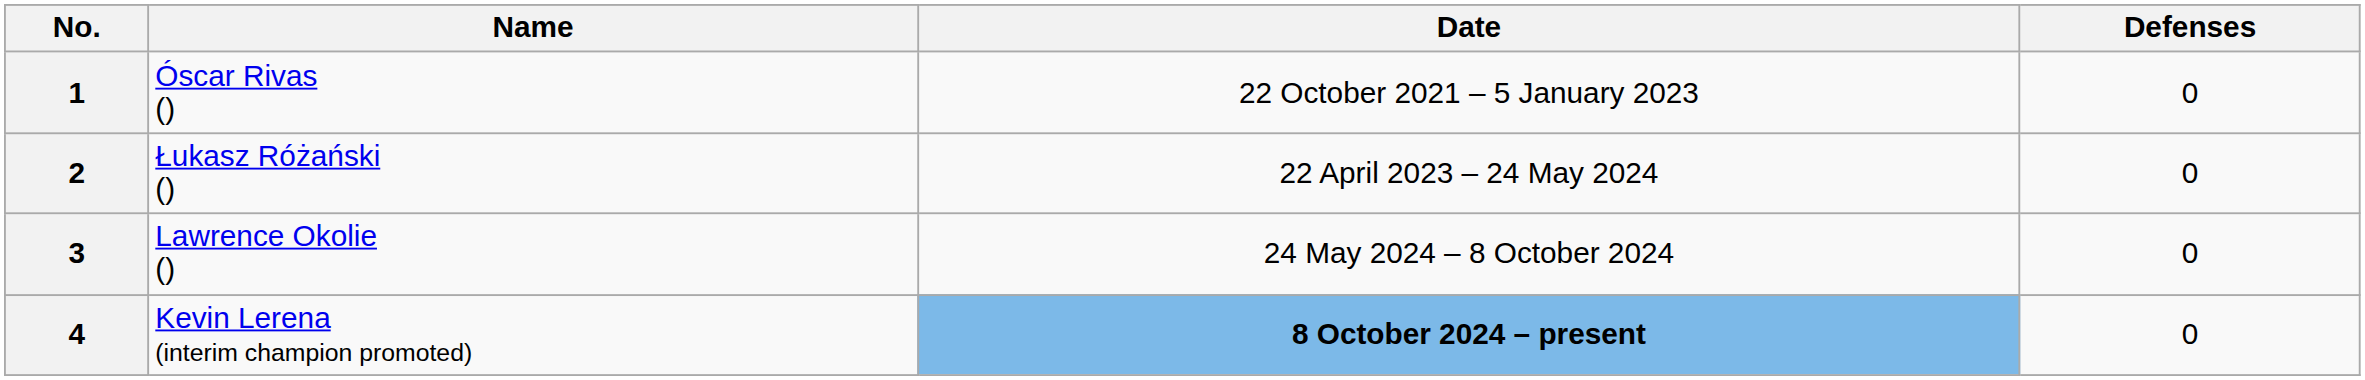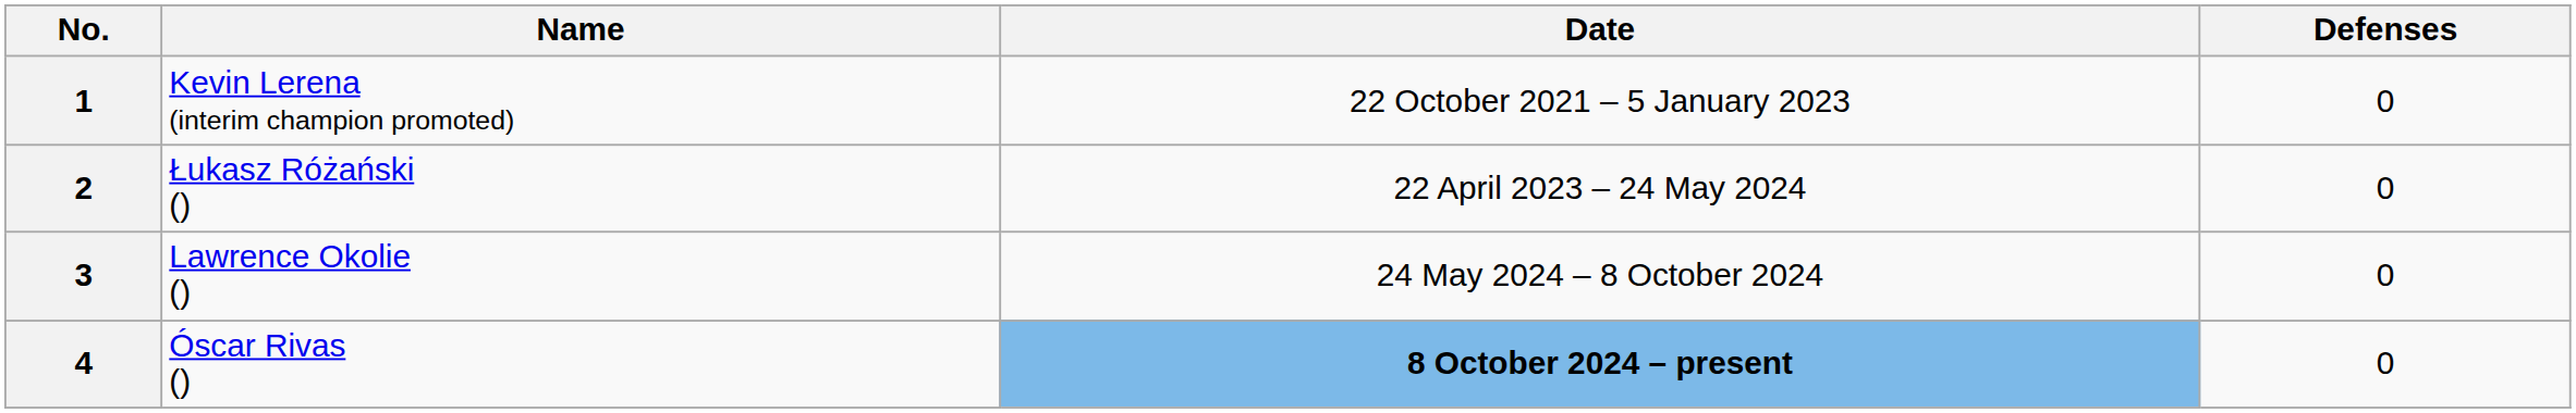 <table class="wikitable sortable" style="width:80%;">
 <tr>
 <th>No.</th>
 <th>Name</th>
 <th>Date</th>
 <th>Defenses</th>
 </tr>
 <tr style="text-align:center;">
 <th>1</th>
-<td style="text-align:left;"><a href='#'>Óscar Rivas</a><br>()</td>
+<td style="text-align:left;"><a href='#'>Kevin Lerena</a><br><small>(interim champion promoted)</small></td>
 <td>22 October 2021 – 5 January 2023</td>
 <td>0</td>
 </tr>
 <tr style="text-align:center;">
 <th>2</th>
 <td style="text-align:left;"><a href='#'>Łukasz Różański</a><br>()</td>
 <td>22 April 2023 –  24 May 2024</td>
 <td>0</td>
 </tr>
 <tr style="text-align:center;">
 <th>3</th>
 <td style="text-align:left;"><a href='#'>Lawrence Okolie</a><br>()</td>
 <td>24 May 2024 –  8 October 2024</td>
 <td>0</td>
 </tr>
 <tr style="text-align:center;">
 <th>4</th>
-<td style="text-align:left;"><a href='#'>Kevin Lerena</a><br><small>(interim champion promoted)</small></td>
+<td style="text-align:left;"><a href='#'>Óscar Rivas</a><br>()</td>
 <td style="background:#7CB9E8;"><strong>8 October 2024 – present</strong></td>
 <td>0</td>
 </tr>
 </table>
